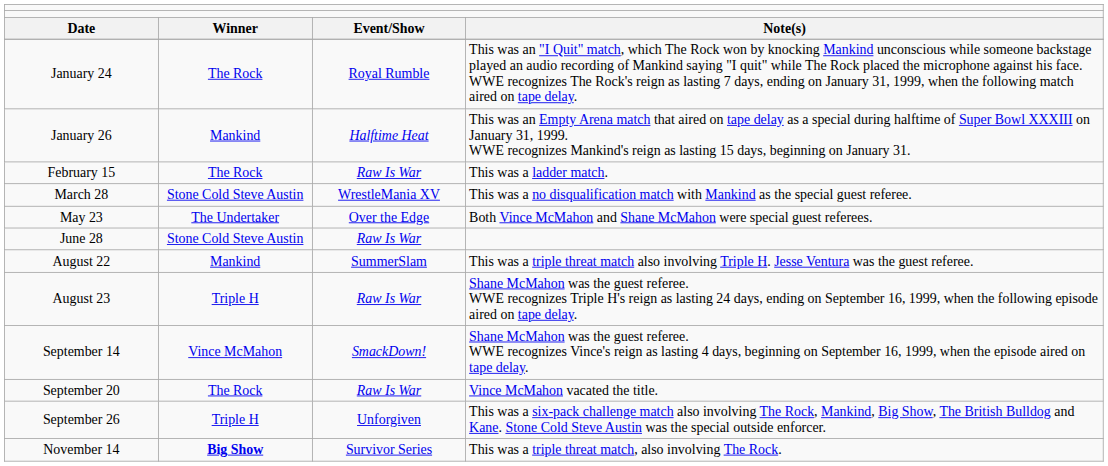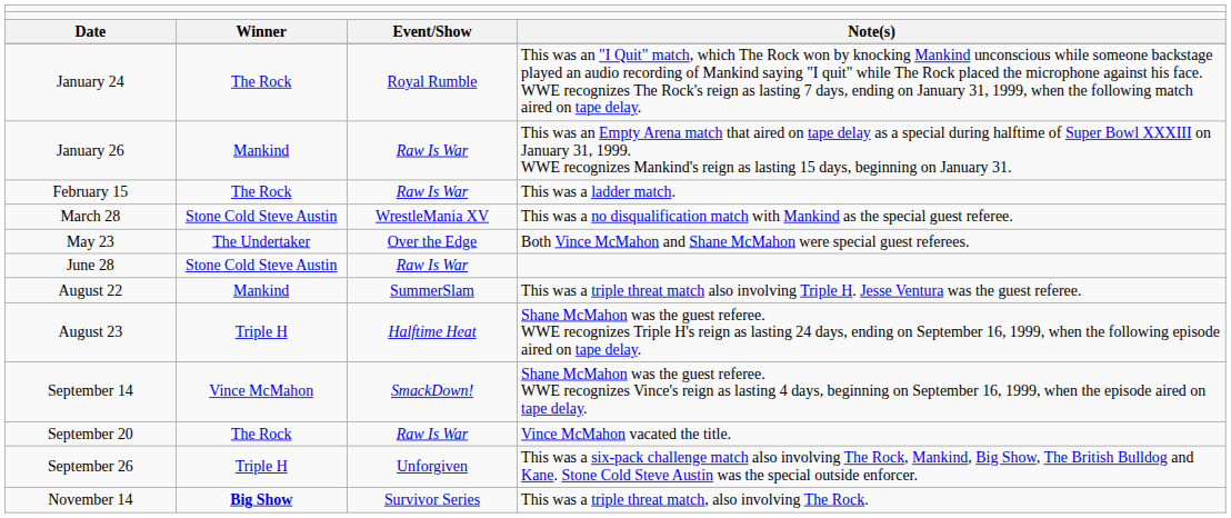 <table class="wikitable" style="text-align:center; width:100%;">
 <tr>
 <td colspan="5"></td>
 </tr>
 <tr>
 <td colspan="5"><strong></strong></td>
 </tr>
 <tr>
 <th width="14%">Date</th>
 <th width="14%">Winner</th>
 <th width="14%">Event/Show</th>
 <th width="58%">Note(s)</th>
 </tr>
 <tr>
 </tr>
 <tr>
 <td>January 24</td>
 <td><a href='#'>The Rock</a></td>
 <td><a href='#'>Royal Rumble</a></td>
 <td align="left">This was an <a href='#'>"I Quit" match</a>, which The Rock won by knocking <a href='#'>Mankind</a> unconscious while someone backstage played an audio recording of Mankind saying "I quit" while The Rock placed the microphone against his face.<br>WWE recognizes The Rock's reign as lasting 7 days, ending on January 31, 1999, when the following match aired on <a href='#'>tape delay</a>.</td>
 </tr>
 <tr>
 <td>January 26</td>
 <td><a href='#'>Mankind</a></td>
-<td><em><a href='#'>Halftime Heat</a></em></td>
+<td><em><a href='#'>Raw Is War</a></em></td>
 <td align="left">This was an <a href='#'>Empty Arena match</a> that aired on <a href='#'>tape delay</a> as a special during halftime of <a href='#'>Super Bowl XXXIII</a> on January 31, 1999.<br>WWE recognizes Mankind's reign as lasting 15 days, beginning on January 31.</td>
 </tr>
 <tr>
 <td>February 15</td>
 <td><a href='#'>The Rock</a></td>
 <td><em><a href='#'>Raw Is War</a></em></td>
 <td align="left">This was a <a href='#'>ladder match</a>.</td>
 </tr>
 <tr>
 <td>March 28</td>
 <td><a href='#'>Stone Cold Steve Austin</a></td>
 <td><a href='#'>WrestleMania XV</a></td>
 <td align="left">This was a <a href='#'>no disqualification match</a> with <a href='#'>Mankind</a> as the special guest referee.</td>
 </tr>
 <tr>
 <td>May 23</td>
 <td><a href='#'>The Undertaker</a></td>
 <td><a href='#'>Over the Edge</a></td>
 <td align="left">Both <a href='#'>Vince McMahon</a> and <a href='#'>Shane McMahon</a> were special guest referees.</td>
 </tr>
 <tr>
 <td>June 28</td>
 <td><a href='#'>Stone Cold Steve Austin</a></td>
 <td><em><a href='#'>Raw Is War</a></em></td>
 <td align="left"></td>
 </tr>
 <tr>
 <td>August 22</td>
 <td><a href='#'>Mankind</a></td>
 <td><a href='#'>SummerSlam</a></td>
 <td align="left">This was a <a href='#'>triple threat match</a> also involving <a href='#'>Triple H</a>. <a href='#'>Jesse Ventura</a> was the guest referee.</td>
 </tr>
 <tr>
 <td>August 23</td>
 <td><a href='#'>Triple H</a></td>
-<td><em><a href='#'>Raw Is War</a></em></td>
+<td><em><a href='#'>Halftime Heat</a></em></td>
 <td align="left"><a href='#'>Shane McMahon</a> was the guest referee.<br>WWE recognizes Triple H's reign as lasting 24 days, ending on September 16, 1999, when the following episode aired on <a href='#'>tape delay</a>.</td>
 </tr>
 <tr>
 <td>September 14</td>
 <td><a href='#'>Vince McMahon</a></td>
 <td><em><a href='#'>SmackDown!</a></em></td>
 <td align="left"><a href='#'>Shane McMahon</a> was the guest referee.<br>WWE recognizes Vince's reign as lasting 4 days, beginning on September 16, 1999, when the episode aired on <a href='#'>tape delay</a>.</td>
 </tr>
 <tr>
 <td>September 20</td>
 <td><a href='#'>The Rock</a></td>
 <td><em><a href='#'>Raw Is War</a></em></td>
 <td align="left"><a href='#'>Vince McMahon</a> vacated the title.</td>
 </tr>
 <tr>
 <td>September 26</td>
 <td><a href='#'>Triple H</a></td>
 <td><a href='#'>Unforgiven</a></td>
 <td align="left">This was a <a href='#'>six-pack challenge match</a> also involving <a href='#'>The Rock</a>, <a href='#'>Mankind</a>, <a href='#'>Big Show</a>, <a href='#'>The British Bulldog</a> and <a href='#'>Kane</a>. <a href='#'>Stone Cold Steve Austin</a> was the special outside enforcer.</td>
 </tr>
 <tr>
 <td>November 14</td>
 <td><strong><a href='#'>Big Show</a></strong></td>
 <td><a href='#'>Survivor Series</a></td>
 <td align="left">This was a <a href='#'>triple threat match</a>, also involving <a href='#'>The Rock</a>.</td>
 </tr>
 </table>
